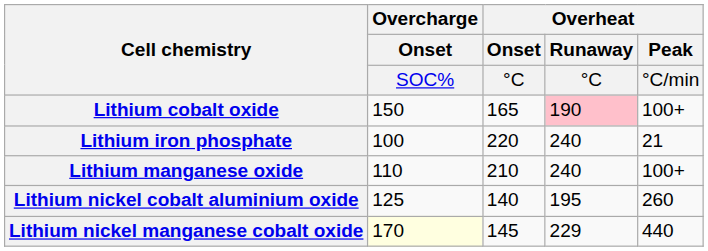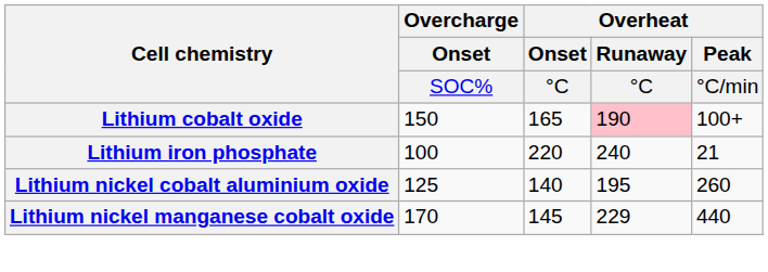 <table class="wikitable sortable">
 <tr>
 <th rowspan="3">Cell chemistry</th>
 <th>Overcharge</th>
 <th colspan="3">Overheat</th>
 </tr>
 <tr>
 <th>Onset</th>
 <th>Onset</th>
 <th>Runaway</th>
 <th>Peak</th>
 </tr>
 <tr>
 <th style="font-weight: normal" data-sort-type="number"><a href='#'>SOC%</a></th>
 <th style="font-weight: normal" data-sort-type="number">°C</th>
 <th style="font-weight: normal" data-sort-type="number">°C</th>
 <th style="font-weight: normal" data-sort-type="number">°C/min</th>
 </tr>
 <tr>
 <th><a href='#'>Lithium cobalt oxide</a></th>
 <td>150</td>
 <td>165</td>
 <td style="background: pink;">190</td>
 <td>100+</td>
 </tr>
 <tr>
 <th><a href='#'>Lithium iron phosphate</a></th>
 <td>100</td>
 <td>220</td>
 <td>240</td>
 <td>21</td>
 </tr>
 <tr>
-<th><a href='#'>Lithium manganese oxide</a></th>
-<td>110</td>
-<td>210</td>
-<td>240</td>
-<td>100+</td>
-</tr>
-<tr>
 <th><a href='#'>Lithium nickel cobalt aluminium oxide</a></th>
 <td>125</td>
 <td>140</td>
 <td>195</td>
 <td>260</td>
 </tr>
 <tr>
 <th><a href='#'>Lithium nickel manganese cobalt oxide</a></th>
-<td style="background: lightyellow;">170</td>
+<td>170</td>
 <td>145</td>
 <td>229</td>
 <td>440</td>
 </tr>
 </table>
